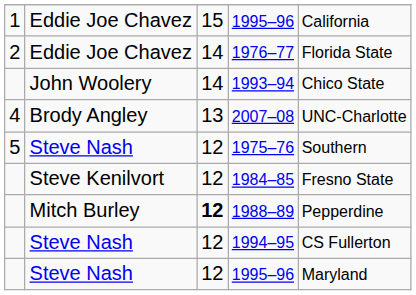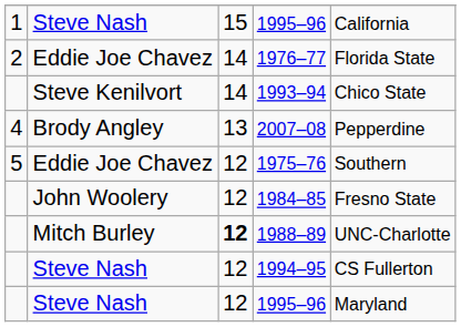 <table class="wikitable">
 <tr>
 </tr>
 <tr>
 <td>1</td>
-<td>Eddie Joe Chavez</td>
+<td><a href='#'>Steve Nash</a></td>
 <td>15</td>
 <td style="font-size:80%;"><a href='#'>1995–96</a></td>
 <td style="font-size:80%;">California</td>
 </tr>
 <tr>
 <td>2</td>
 <td>Eddie Joe Chavez</td>
 <td>14</td>
 <td style="font-size:80%;"><a href='#'>1976–77</a></td>
 <td style="font-size:80%;">Florida State</td>
 </tr>
 <tr>
 <td></td>
-<td>John Woolery</td>
+<td>Steve Kenilvort</td>
 <td>14</td>
 <td style="font-size:80%;"><a href='#'>1993–94</a></td>
 <td style="font-size:80%;">Chico State</td>
 </tr>
 <tr>
 <td>4</td>
 <td>Brody Angley</td>
 <td>13</td>
 <td style="font-size:80%;"><a href='#'>2007–08</a></td>
-<td style="font-size:80%;">UNC-Charlotte</td>
+<td style="font-size:80%;">Pepperdine</td>
 </tr>
 <tr>
 <td>5</td>
-<td><a href='#'>Steve Nash</a></td>
+<td>Eddie Joe Chavez</td>
 <td>12</td>
 <td style="font-size:80%;"><a href='#'>1975–76</a></td>
 <td style="font-size:80%;">Southern</td>
 </tr>
 <tr>
 <td></td>
-<td>Steve Kenilvort</td>
+<td>John Woolery</td>
 <td>12</td>
 <td style="font-size:80%;"><a href='#'>1984–85</a></td>
 <td style="font-size:80%;">Fresno State</td>
 </tr>
 <tr>
 <td></td>
 <td>Mitch Burley</td>
 <td><strong>12</strong></td>
 <td style="font-size:80%;"><a href='#'>1988–89</a></td>
-<td style="font-size:80%;">Pepperdine</td>
+<td style="font-size:80%;">UNC-Charlotte</td>
 </tr>
 <tr>
 <td></td>
 <td><a href='#'>Steve Nash</a></td>
 <td>12</td>
 <td style="font-size:80%;"><a href='#'>1994–95</a></td>
 <td style="font-size:80%;">CS Fullerton</td>
 </tr>
 <tr>
 <td></td>
 <td><a href='#'>Steve Nash</a></td>
 <td>12</td>
 <td style="font-size:80%;"><a href='#'>1995–96</a></td>
 <td style="font-size:80%;">Maryland</td>
 </tr>
 </table>
